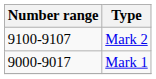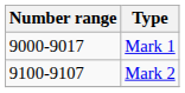 <table class="wikitable">
 <tr>
 <th>Number range</th>
 <th>Type</th>
 </tr>
 <tr>
+<td>9000-9017</td>
+<td><a href='#'>Mark 1</a></td>
+</tr>
+<tr>
 <td>9100-9107</td>
 <td><a href='#'>Mark 2</a></td>
 </tr>
 <tr>
-<td>9000-9017</td>
-<td><a href='#'>Mark 1</a></td>
-</tr>
-<tr>
 </tr>
 </table>
